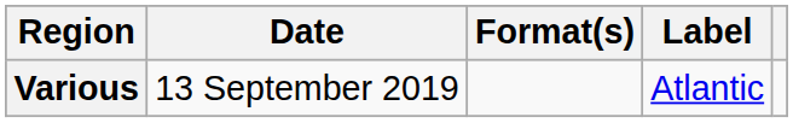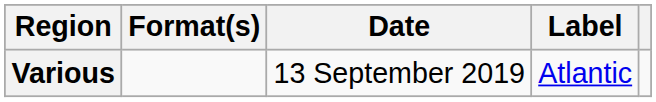 <table class="wikitable plainrowheaders">
 <tr>
 <th scope="col">Region</th>
+<th scope="col">Format(s)</th>
 <th scope="col">Date</th>
-<th scope="col">Format(s)</th>
 <th scope="col">Label</th>
 <th scope="col"></th>
 </tr>
 <tr>
 <th scope="row">Various</th>
+<td></td>
 <td>13 September 2019</td>
-<td></td>
 <td><a href='#'>Atlantic</a></td>
 <td style="text-align:center;"></td>
 </tr>
 </table>
